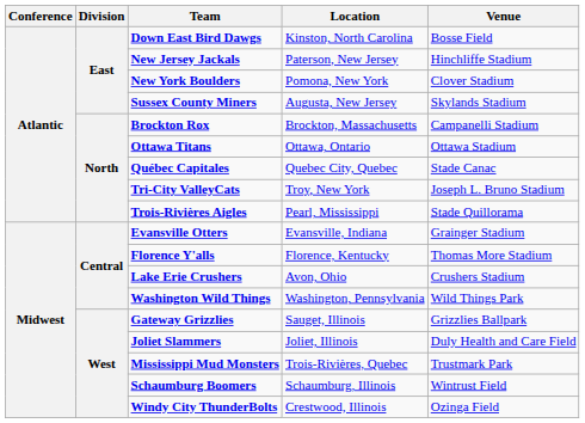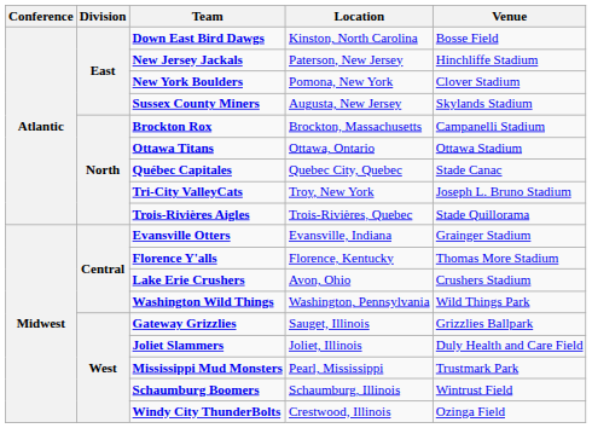 <table class="wikitable" style="font-size:85%">
 <tr>
 <th>Conference</th>
 <th>Division</th>
 <th>Team</th>
 <th>Location</th>
 <th>Venue</th>
 </tr>
 <tr>
 <th rowspan="9">Atlantic</th>
 <th rowspan="4">East</th>
 <td><strong><a href='#'>Down East Bird Dawgs</a></strong></td>
 <td><a href='#'>Kinston, North Carolina</a></td>
 <td><a href='#'>Bosse Field</a></td>
 </tr>
 <tr>
 <td><strong><a href='#'>New Jersey Jackals</a></strong></td>
 <td><a href='#'>Paterson, New Jersey</a></td>
 <td><a href='#'>Hinchliffe Stadium</a></td>
 </tr>
 <tr>
 <td><strong><a href='#'>New York Boulders</a></strong></td>
 <td><a href='#'>Pomona, New York</a></td>
 <td><a href='#'>Clover Stadium</a></td>
 </tr>
 <tr>
 <td><strong><a href='#'>Sussex County Miners</a></strong></td>
 <td><a href='#'>Augusta, New Jersey</a></td>
 <td><a href='#'>Skylands Stadium</a></td>
 </tr>
 <tr>
 <th rowspan="5">North</th>
 <td><strong><a href='#'>Brockton Rox</a></strong></td>
 <td><a href='#'>Brockton, Massachusetts</a></td>
 <td><a href='#'>Campanelli Stadium</a></td>
 </tr>
 <tr>
 <td><strong><a href='#'>Ottawa Titans</a></strong></td>
 <td><a href='#'>Ottawa, Ontario</a></td>
 <td><a href='#'>Ottawa Stadium</a></td>
 </tr>
 <tr>
 <td><strong><a href='#'>Québec Capitales</a></strong></td>
 <td><a href='#'>Quebec City, Quebec</a></td>
 <td><a href='#'>Stade Canac</a></td>
 </tr>
 <tr>
 <td><strong><a href='#'>Tri-City ValleyCats</a></strong></td>
 <td><a href='#'>Troy, New York</a></td>
 <td><a href='#'>Joseph L. Bruno Stadium</a></td>
 </tr>
 <tr>
 <td><strong><a href='#'>Trois-Rivières Aigles</a></strong></td>
-<td><a href='#'>Pearl, Mississippi</a></td>
+<td><a href='#'>Trois-Rivières, Quebec</a></td>
 <td><a href='#'>Stade Quillorama</a></td>
 </tr>
 <tr>
 <th rowspan="9">Midwest</th>
 <th rowspan="4">Central</th>
 <td><strong><a href='#'>Evansville Otters</a></strong></td>
 <td><a href='#'>Evansville, Indiana</a></td>
 <td><a href='#'>Grainger Stadium</a></td>
 </tr>
 <tr>
 <td><strong><a href='#'>Florence Y'alls</a></strong></td>
 <td><a href='#'>Florence, Kentucky</a></td>
 <td><a href='#'>Thomas More Stadium</a></td>
 </tr>
 <tr>
 <td><strong><a href='#'>Lake Erie Crushers</a></strong></td>
 <td><a href='#'>Avon, Ohio</a></td>
 <td><a href='#'>Crushers Stadium</a></td>
 </tr>
 <tr>
 <td><strong><a href='#'>Washington Wild Things</a></strong></td>
 <td><a href='#'>Washington, Pennsylvania</a></td>
 <td><a href='#'>Wild Things Park</a></td>
 </tr>
 <tr>
 <th rowspan="5">West</th>
 <td><strong><a href='#'>Gateway Grizzlies</a></strong></td>
 <td><a href='#'>Sauget, Illinois</a></td>
 <td><a href='#'>Grizzlies Ballpark</a></td>
 </tr>
 <tr>
 <td><strong><a href='#'>Joliet Slammers</a></strong></td>
 <td><a href='#'>Joliet, Illinois</a></td>
 <td><a href='#'>Duly Health and Care Field</a></td>
 </tr>
 <tr>
 <td><strong><a href='#'>Mississippi Mud Monsters</a></strong></td>
-<td><a href='#'>Trois-Rivières, Quebec</a></td>
+<td><a href='#'>Pearl, Mississippi</a></td>
 <td><a href='#'>Trustmark Park</a></td>
 </tr>
 <tr>
 <td><strong><a href='#'>Schaumburg Boomers</a></strong></td>
 <td><a href='#'>Schaumburg, Illinois</a></td>
 <td><a href='#'>Wintrust Field</a></td>
 </tr>
 <tr>
 <td><strong><a href='#'>Windy City ThunderBolts</a></strong></td>
 <td><a href='#'>Crestwood, Illinois</a></td>
 <td><a href='#'>Ozinga Field</a></td>
 </tr>
 </table>
